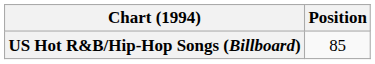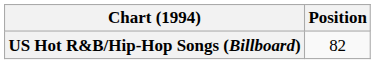 <table class="wikitable plainrowheaders" style="text-align:center">
 <tr>
 <th scope="col">Chart (1994)</th>
 <th scope="col">Position</th>
 </tr>
 <tr>
 <th scope="row">US Hot R&B/Hip-Hop Songs (<em>Billboard</em>)</th>
-<td>85</td>
+<td>82</td>
 </tr>
 </table>
